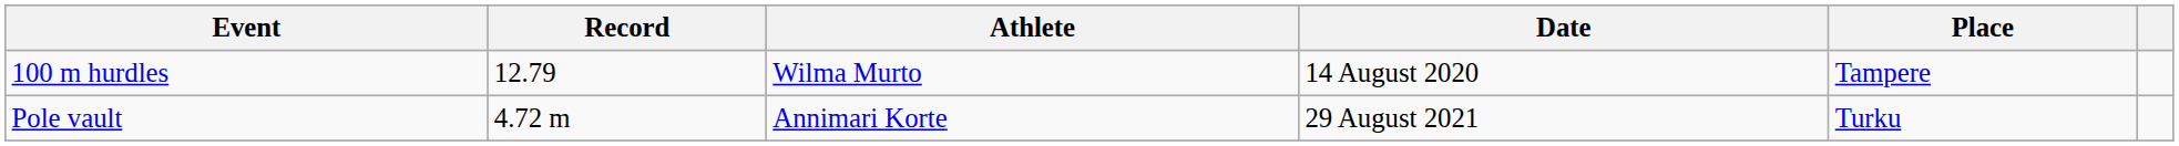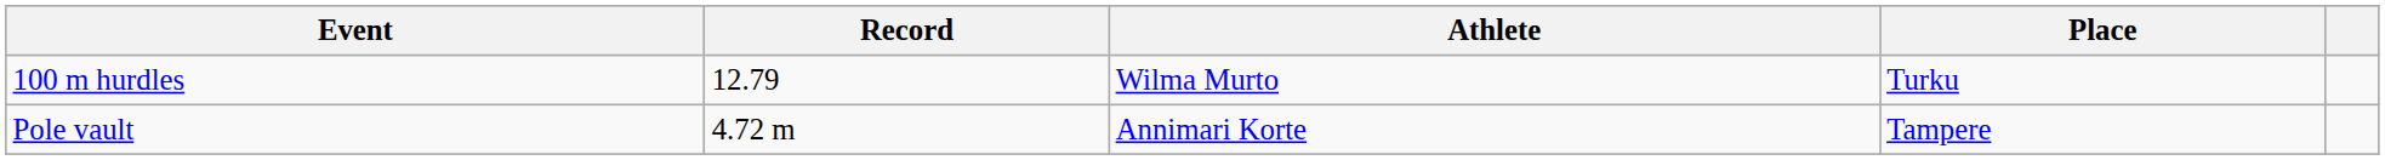 <table class="wikitable" style="font-size:95%; width: 95%;">
 <tr>
 <th>Event</th>
 <th>Record</th>
 <th>Athlete</th>
-<th>Date</th>
 <th>Place</th>
 <th></th>
 </tr>
 <tr>
 <td><a href='#'>100 m hurdles</a></td>
 <td>12.79 </td>
 <td><a href='#'>Wilma Murto</a></td>
-<td>14 August 2020</td>
-<td><a href='#'>Tampere</a></td>
+<td><a href='#'>Turku</a></td>
 <td></td>
 </tr>
 <tr>
 <td><a href='#'>Pole vault</a></td>
 <td>4.72 m </td>
 <td><a href='#'>Annimari Korte</a></td>
-<td>29 August 2021</td>
-<td><a href='#'>Turku</a></td>
+<td><a href='#'>Tampere</a></td>
 <td></td>
 </tr>
 </table>
